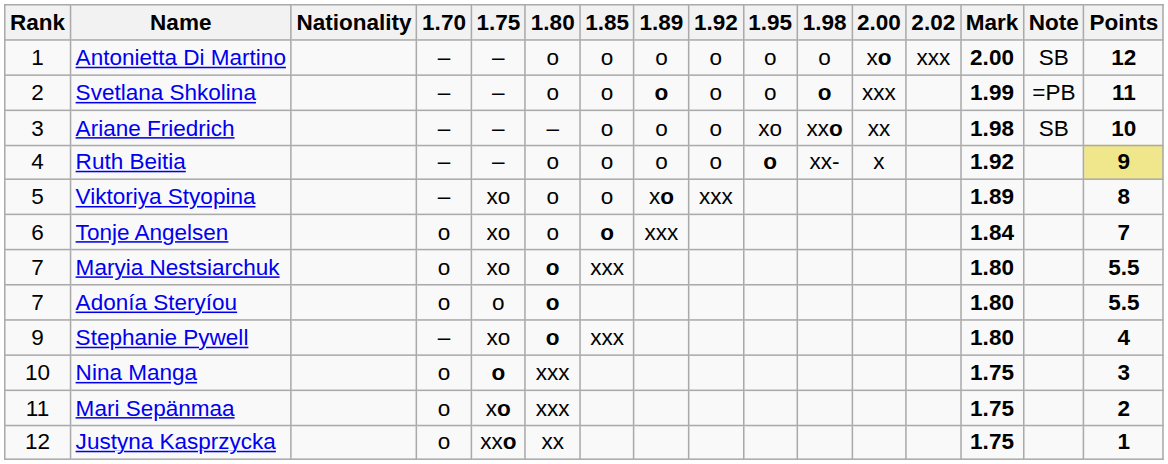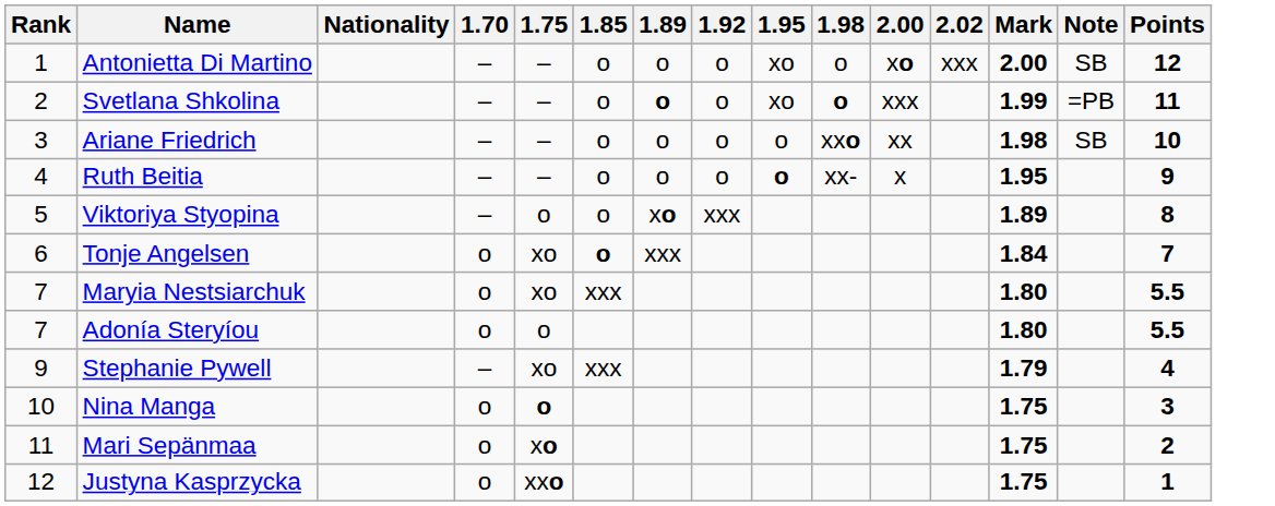 <table class="wikitable sortable" style="text-align:center;font-size:92%">
 <tr>
 <th>Rank</th>
 <th>Name</th>
 <th>Nationality</th>
 <th>1.70</th>
 <th>1.75</th>
-<th>1.80</th>
 <th>1.85</th>
 <th>1.89</th>
 <th>1.92</th>
 <th>1.95</th>
 <th>1.98</th>
 <th>2.00</th>
 <th>2.02</th>
 <th>Mark</th>
 <th>Note</th>
 <th>Points</th>
 </tr>
 <tr>
 <td>1</td>
 <td align=left><a href='#'>Antonietta Di Martino</a></td>
 <td align=left></td>
 <td>–</td>
 <td>–</td>
 <td>o</td>
 <td>o</td>
 <td>o</td>
-<td>o</td>
-<td>o</td>
+<td>xo</td>
 <td>o</td>
 <td>x<strong>o</strong></td>
 <td>xxx</td>
 <td><strong>2.00</strong></td>
 <td>SB</td>
 <td><strong>12</strong></td>
 </tr>
 <tr>
 <td>2</td>
 <td align=left><a href='#'>Svetlana Shkolina</a></td>
 <td align=left></td>
 <td>–</td>
 <td>–</td>
 <td>o</td>
-<td>o</td>
 <td><strong>o</strong></td>
 <td>o</td>
-<td>o</td>
+<td>xo</td>
 <td><strong>o</strong></td>
 <td>xxx</td>
 <td></td>
 <td><strong>1.99</strong></td>
 <td>=PB</td>
 <td><strong>11</strong></td>
 </tr>
 <tr>
 <td>3</td>
 <td align=left><a href='#'>Ariane Friedrich</a></td>
 <td align=left></td>
 <td>–</td>
 <td>–</td>
-<td>–</td>
 <td>o</td>
 <td>o</td>
 <td>o</td>
-<td>xo</td>
+<td>o</td>
 <td>xx<strong>o</strong></td>
 <td>xx</td>
 <td></td>
 <td><strong>1.98</strong></td>
 <td>SB</td>
 <td><strong>10</strong></td>
 </tr>
 <tr>
 <td>4</td>
 <td align=left><a href='#'>Ruth Beitia</a></td>
 <td align=left></td>
 <td>–</td>
 <td>–</td>
 <td>o</td>
 <td>o</td>
 <td>o</td>
-<td>o</td>
 <td><strong>o</strong></td>
 <td>xx-</td>
 <td>x</td>
 <td></td>
-<td><strong>1.92</strong></td>
+<td><strong>1.95</strong></td>
 <td></td>
-<td style="background: khaki;"><strong>9</strong></td>
+<td><strong>9</strong></td>
 </tr>
 <tr>
 <td>5</td>
 <td align=left><a href='#'>Viktoriya Styopina</a></td>
 <td align=left></td>
 <td>–</td>
-<td>xo</td>
 <td>o</td>
 <td>o</td>
 <td>x<strong>o</strong></td>
 <td>xxx</td>
 <td></td>
 <td></td>
 <td></td>
 <td></td>
 <td><strong>1.89</strong></td>
 <td></td>
 <td><strong>8</strong></td>
 </tr>
 <tr>
 <td>6</td>
 <td align=left><a href='#'>Tonje Angelsen</a></td>
 <td align=left></td>
 <td>o</td>
 <td>xo</td>
-<td>o</td>
 <td><strong>o</strong></td>
 <td>xxx</td>
 <td></td>
 <td></td>
 <td></td>
 <td></td>
 <td></td>
 <td><strong>1.84</strong></td>
 <td></td>
 <td><strong>7</strong></td>
 </tr>
 <tr>
 <td>7</td>
 <td align=left><a href='#'>Maryia Nestsiarchuk</a></td>
 <td align=left></td>
 <td>o</td>
 <td>xo</td>
-<td><strong>o</strong></td>
 <td>xxx</td>
 <td></td>
 <td></td>
 <td></td>
 <td></td>
 <td></td>
 <td></td>
 <td><strong>1.80</strong></td>
 <td></td>
 <td><strong>5.5</strong></td>
 </tr>
 <tr>
 <td>7</td>
 <td align=left><a href='#'>Adonía Steryíou</a></td>
 <td align=left></td>
 <td>o</td>
 <td>o</td>
-<td><strong>o</strong></td>
 <td></td>
 <td></td>
 <td></td>
 <td></td>
 <td></td>
 <td></td>
 <td></td>
 <td><strong>1.80</strong></td>
 <td></td>
 <td><strong>5.5</strong></td>
 </tr>
 <tr>
 <td>9</td>
 <td align=left><a href='#'>Stephanie Pywell</a></td>
 <td align=left></td>
 <td>–</td>
 <td>xo</td>
-<td><strong>o</strong></td>
 <td>xxx</td>
 <td></td>
 <td></td>
 <td></td>
 <td></td>
 <td></td>
 <td></td>
-<td><strong>1.80</strong></td>
+<td><strong>1.79</strong></td>
 <td></td>
 <td><strong>4</strong></td>
 </tr>
 <tr>
 <td>10</td>
 <td align=left><a href='#'>Nina Manga</a></td>
 <td align=left></td>
 <td>o</td>
 <td><strong>o</strong></td>
-<td>xxx</td>
 <td></td>
 <td></td>
 <td></td>
 <td></td>
 <td></td>
 <td></td>
 <td></td>
 <td><strong>1.75</strong></td>
 <td></td>
 <td><strong>3</strong></td>
 </tr>
 <tr>
 <td>11</td>
 <td align=left><a href='#'>Mari Sepänmaa</a></td>
 <td align=left></td>
 <td>o</td>
 <td>x<strong>o</strong></td>
-<td>xxx</td>
 <td></td>
 <td></td>
 <td></td>
 <td></td>
 <td></td>
 <td></td>
 <td></td>
 <td><strong>1.75</strong></td>
 <td></td>
 <td><strong>2</strong></td>
 </tr>
 <tr>
 <td>12</td>
 <td align=left><a href='#'>Justyna Kasprzycka</a></td>
 <td align=left></td>
 <td>o</td>
 <td>xx<strong>o</strong></td>
-<td>xx</td>
 <td></td>
 <td></td>
 <td></td>
 <td></td>
 <td></td>
 <td></td>
 <td></td>
 <td><strong>1.75</strong></td>
 <td></td>
 <td><strong>1</strong></td>
 </tr>
 </table>
